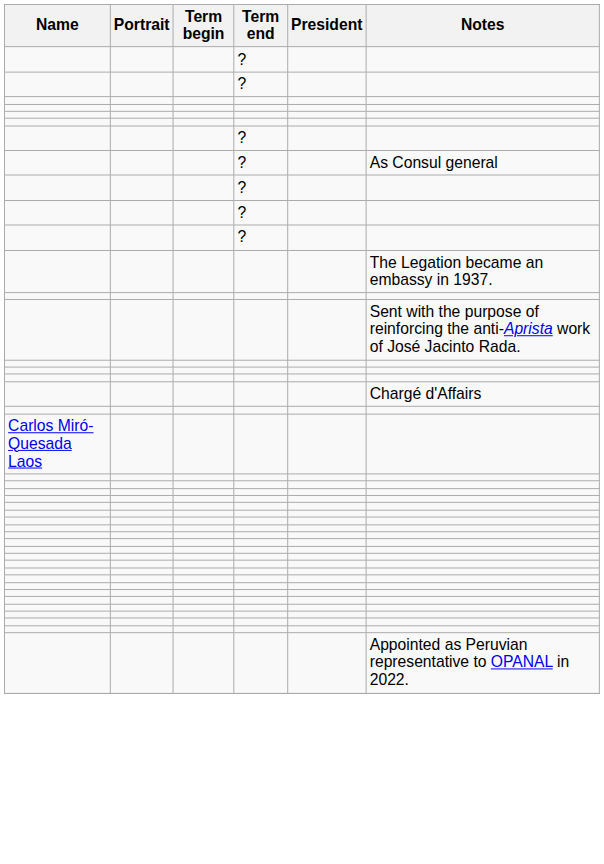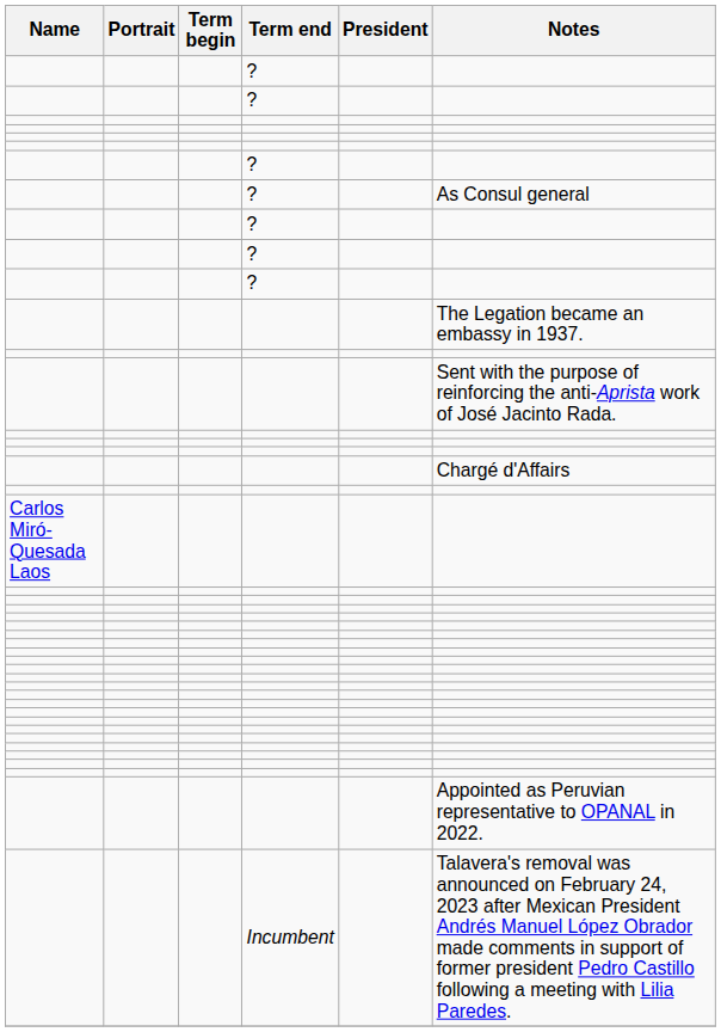 <table class="wikitable sortable"  text-align:center;">
 <tr>
 <th>Name</th>
 <th class="unsortable">Portrait</th>
 <th>Term begin</th>
 <th>Term end</th>
 <th>President</th>
 <th class="unsortable">Notes</th>
 </tr>
 <tr>
 <td></td>
 <td></td>
 <td></td>
 <td>?</td>
 <td></td>
 <td></td>
 </tr>
 <tr>
 <td></td>
 <td></td>
 <td></td>
 <td>?</td>
 <td></td>
 <td></td>
 </tr>
 <tr>
 <td></td>
 <td></td>
 <td></td>
 <td></td>
 <td></td>
 <td></td>
 </tr>
 <tr>
 <td></td>
 <td></td>
 <td></td>
 <td></td>
 <td></td>
 <td></td>
 </tr>
 <tr>
 <td></td>
 <td></td>
 <td></td>
 <td></td>
 <td></td>
 <td></td>
 </tr>
 <tr>
 <td></td>
 <td></td>
 <td></td>
 <td></td>
 <td></td>
 <td></td>
 </tr>
 <tr>
 <td></td>
 <td></td>
 <td></td>
 <td>?</td>
 <td></td>
 <td></td>
 </tr>
 <tr>
 <td></td>
 <td></td>
 <td></td>
 <td>?</td>
 <td></td>
 <td>As Consul general</td>
 </tr>
 <tr>
 <td></td>
 <td></td>
 <td></td>
 <td>?</td>
 <td></td>
 <td></td>
 </tr>
 <tr>
 <td></td>
 <td></td>
 <td></td>
 <td>?</td>
 <td></td>
 <td></td>
 </tr>
 <tr>
 <td></td>
 <td></td>
 <td></td>
 <td>?</td>
 <td></td>
 <td></td>
 </tr>
 <tr>
 <td></td>
 <td></td>
 <td></td>
 <td></td>
 <td></td>
 <td>The Legation became an embassy in 1937.</td>
 </tr>
 <tr>
 <td></td>
 <td></td>
 <td></td>
 <td></td>
 <td></td>
 <td></td>
 </tr>
 <tr>
 <td></td>
 <td></td>
 <td></td>
 <td></td>
 <td></td>
 <td>Sent with the purpose of reinforcing the anti-<em><a href='#'>Aprista</a></em> work of José Jacinto Rada.</td>
 </tr>
 <tr>
 <td></td>
 <td></td>
 <td></td>
 <td></td>
 <td></td>
 <td></td>
 </tr>
 <tr>
 <td></td>
 <td></td>
 <td></td>
 <td></td>
 <td></td>
 <td></td>
 </tr>
 <tr>
 <td></td>
 <td></td>
 <td></td>
 <td></td>
 <td></td>
 <td></td>
 </tr>
 <tr>
 <td></td>
 <td></td>
 <td></td>
 <td></td>
 <td></td>
 <td>Chargé d'Affairs</td>
 </tr>
 <tr>
 <td></td>
 <td></td>
 <td></td>
 <td></td>
 <td></td>
 <td></td>
 </tr>
 <tr>
 <td><a href='#'>Carlos Miró-Quesada Laos</a></td>
 <td></td>
 <td></td>
 <td></td>
 <td></td>
 <td></td>
 </tr>
 <tr>
 <td></td>
 <td></td>
 <td></td>
 <td></td>
 <td></td>
 <td></td>
 </tr>
 <tr>
 <td></td>
 <td></td>
 <td></td>
 <td></td>
 <td></td>
 <td></td>
 </tr>
 <tr>
 <td></td>
 <td></td>
 <td></td>
 <td></td>
 <td></td>
 <td></td>
 </tr>
 <tr>
 <td></td>
 <td></td>
 <td></td>
 <td></td>
 <td></td>
 <td></td>
 </tr>
 <tr>
 <td></td>
 <td></td>
 <td></td>
 <td></td>
 <td></td>
 <td></td>
 </tr>
 <tr>
 <td></td>
 <td></td>
 <td></td>
 <td></td>
 <td></td>
 <td></td>
 </tr>
 <tr>
 <td></td>
 <td></td>
 <td></td>
 <td></td>
 <td></td>
 <td></td>
 </tr>
 <tr>
 <td></td>
 <td></td>
 <td></td>
 <td></td>
 <td></td>
 <td></td>
 </tr>
 <tr>
 <td></td>
 <td></td>
 <td></td>
 <td></td>
 <td></td>
 <td></td>
 </tr>
 <tr>
 <td></td>
 <td></td>
 <td></td>
 <td></td>
 <td></td>
 <td></td>
 </tr>
 <tr>
 <td></td>
 <td></td>
 <td></td>
 <td></td>
 <td></td>
 <td></td>
 </tr>
 <tr>
 <td></td>
 <td></td>
 <td></td>
 <td></td>
 <td></td>
 <td></td>
 </tr>
 <tr>
 <td></td>
 <td></td>
 <td></td>
 <td></td>
 <td></td>
 <td></td>
 </tr>
 <tr>
 <td></td>
 <td></td>
 <td></td>
 <td></td>
 <td></td>
 <td></td>
 </tr>
 <tr>
 <td></td>
 <td></td>
 <td></td>
 <td></td>
 <td></td>
 <td></td>
 </tr>
 <tr>
 <td></td>
 <td></td>
 <td></td>
 <td></td>
 <td></td>
 <td></td>
 </tr>
 <tr>
 <td></td>
 <td></td>
 <td></td>
 <td></td>
 <td></td>
 <td></td>
 </tr>
 <tr>
 <td></td>
 <td></td>
 <td></td>
 <td></td>
 <td></td>
 <td></td>
 </tr>
 <tr>
 <td></td>
 <td></td>
 <td></td>
 <td></td>
 <td></td>
 <td></td>
 </tr>
 <tr>
 <td></td>
 <td></td>
 <td></td>
 <td></td>
 <td></td>
 <td></td>
 </tr>
 <tr>
 <td></td>
 <td></td>
 <td></td>
 <td></td>
 <td></td>
 <td></td>
 </tr>
 <tr>
 <td></td>
 <td></td>
 <td></td>
 <td></td>
 <td></td>
 <td></td>
 </tr>
 <tr>
 <td></td>
 <td></td>
 <td></td>
 <td></td>
 <td></td>
 <td>Appointed as Peruvian representative to <a href='#'>OPANAL</a> in 2022.</td>
 </tr>
 <tr>
+<td></td>
+<td></td>
+<td></td>
+<td><em>Incumbent</em></td>
+<td></td>
+<td>Talavera's removal was announced on February 24, 2023 after Mexican President <a href='#'>Andrés Manuel López Obrador</a> made comments in support of former president <a href='#'>Pedro Castillo</a> following a meeting with <a href='#'>Lilia Paredes</a>.</td>
+</tr>
+<tr>
 </tr>
 </table>
